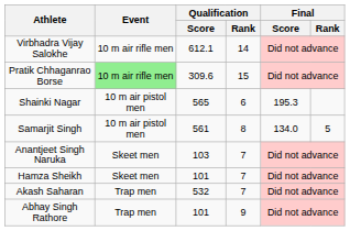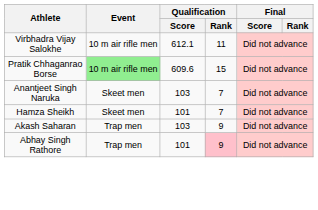 <table class="wikitable" width="80%" style="text-align:center; font-size:90%">
 <tr>
 <th rowspan="2" width="20%">Athlete</th>
 <th rowspan="2" width="18%">Event</th>
 <th colspan="2">Qualification</th>
 <th colspan="2">Final</th>
 </tr>
 <tr>
 <th width="11%">Score</th>
 <th width="5%">Rank</th>
 <th width="11%">Score</th>
 <th width="5%">Rank</th>
 </tr>
 <tr>
 <td>Virbhadra Vijay Salokhe</td>
 <td align=center>10 m air rifle men</td>
 <td align=center>612.1</td>
-<td align=center>14</td>
+<td align=center>11</td>
 <td align=center colspan=2 bgcolor=#ffcccc>Did not advance</td>
 </tr>
 <tr>
 <td>Pratik Chhaganrao Borse</td>
 <td align=center style="background: lightgreen;">10 m air rifle men</td>
-<td align=center>309.6</td>
+<td align=center>609.6</td>
 <td align=center>15</td>
 <td align=center colspan=2 bgcolor=#ffcccc>Did not advance</td>
-</tr>
-<tr>
-<td>Shainki Nagar</td>
-<td align=center>10 m air pistol men</td>
-<td align=center>565</td>
-<td align=center>6 <strong></strong></td>
-<td align=center>195.3</td>
-<td align=center></td>
-</tr>
-<tr>
-<td>Samarjit Singh</td>
-<td align=center>10 m air pistol men</td>
-<td align=center>561</td>
-<td align=center>8 <strong></strong></td>
-<td align=center>134.0</td>
-<td align=center>5</td>
 </tr>
 <tr>
 <td>Anantjeet Singh Naruka</td>
 <td align=center>Skeet men</td>
 <td align=center>103</td>
 <td align=center>7</td>
 <td align=center colspan=2 bgcolor=#ffcccc>Did not advance</td>
 </tr>
 <tr>
 <td>Hamza Sheikh</td>
 <td align=center>Skeet men</td>
 <td align=center>101</td>
 <td align=center>7</td>
 <td align=center colspan=2 bgcolor=#ffcccc>Did not advance</td>
 </tr>
 <tr>
 <td>Akash Saharan</td>
 <td align=center>Trap men</td>
-<td align=center>532</td>
-<td align=center>7</td>
+<td align=center>103</td>
+<td align=center>9</td>
 <td align=center colspan=2 bgcolor=#ffcccc>Did not advance</td>
 </tr>
 <tr>
 <td>Abhay Singh Rathore</td>
 <td align=center>Trap men</td>
 <td align=center>101</td>
-<td align=center>9</td>
+<td align=center style="background: pink;">9</td>
 <td align=center colspan=2 bgcolor=#ffcccc>Did not advance</td>
 </tr>
 </table>
